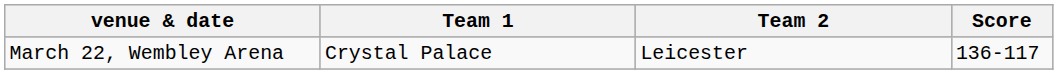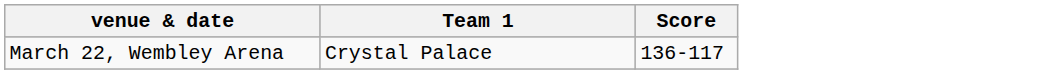 <table class="wikitable" style="font-size: 100%">
 <tr>
 <th width=200>venue & date</th>
 <th width=200>Team 1</th>
-<th width=200>Team 2</th>
 <th width=60>Score</th>
 </tr>
 <tr>
 <td>March 22, Wembley Arena</td>
 <td>Crystal Palace</td>
-<td>Leicester</td>
 <td>136-117</td>
 </tr>
 </table>
